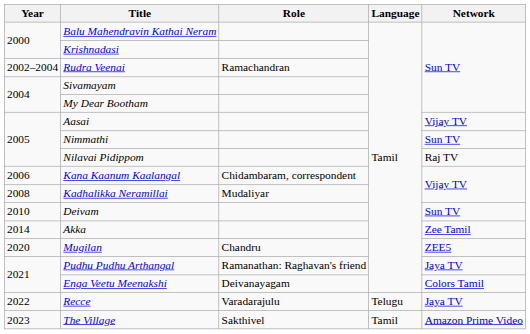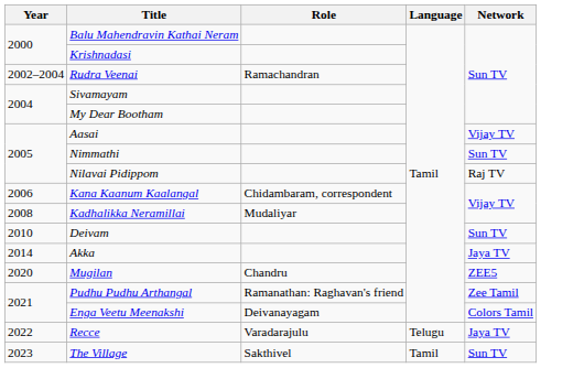 <table class="wikitable sortable">
 <tr>
 <th>Year</th>
 <th>Title</th>
 <th class="unsortable">Role</th>
 <th class="unsortable">Language</th>
 <th class="unsortable">Network</th>
 </tr>
 <tr>
 <td rowspan="2">2000</td>
 <td><em><a href='#'>Balu Mahendravin Kathai Neram</a></em></td>
 <td></td>
 <td rowspan="15">Tamil</td>
 <td rowspan="5"><a href='#'>Sun TV</a></td>
 </tr>
 <tr>
 <td><em><a href='#'>Krishnadasi</a></em></td>
 <td></td>
 </tr>
 <tr>
 <td>2002–2004</td>
 <td><em><a href='#'>Rudra Veenai</a></em></td>
 <td>Ramachandran</td>
 </tr>
 <tr>
 <td rowspan="2">2004</td>
 <td><em>Sivamayam</em></td>
 <td></td>
 </tr>
 <tr>
 <td><em>My Dear Bootham</em></td>
 <td></td>
 </tr>
 <tr>
 <td rowspan="3">2005</td>
 <td><em>Aasai</em></td>
 <td></td>
 <td><a href='#'>Vijay TV</a></td>
 </tr>
 <tr>
 <td><em>Nimmathi</em></td>
 <td></td>
 <td><a href='#'>Sun TV</a></td>
 </tr>
 <tr>
 <td><em>Nilavai Pidippom</em></td>
 <td></td>
 <td>Raj TV</td>
 </tr>
 <tr>
 <td>2006</td>
 <td><em><a href='#'>Kana Kaanum Kaalangal</a></em></td>
 <td>Chidambaram, correspondent</td>
 <td rowspan=2><a href='#'>Vijay TV</a></td>
 </tr>
 <tr>
 <td>2008</td>
 <td><em><a href='#'>Kadhalikka Neramillai</a></em></td>
 <td>Mudaliyar</td>
 </tr>
 <tr>
 <td>2010</td>
 <td><em>Deivam</em></td>
 <td></td>
 <td><a href='#'>Sun TV</a></td>
 </tr>
 <tr>
 <td>2014</td>
 <td><em>Akka</em></td>
 <td></td>
-<td><a href='#'>Zee Tamil</a></td>
+<td><a href='#'>Jaya TV</a></td>
 </tr>
 <tr>
 <td>2020</td>
 <td><em><a href='#'>Mugilan</a></em></td>
 <td>Chandru</td>
 <td><a href='#'>ZEE5</a></td>
 </tr>
 <tr>
 <td rowspan="2">2021</td>
 <td><em><a href='#'>Pudhu Pudhu Arthangal</a></em></td>
 <td>Ramanathan: Raghavan's friend</td>
-<td><a href='#'>Jaya TV</a></td>
+<td><a href='#'>Zee Tamil</a></td>
 </tr>
 <tr>
 <td><em><a href='#'>Enga Veetu Meenakshi</a></em></td>
 <td>Deivanayagam</td>
 <td><a href='#'>Colors Tamil</a></td>
 </tr>
 <tr>
 <td>2022</td>
 <td><a href='#'><em>Recce</em></a></td>
 <td>Varadarajulu</td>
 <td>Telugu</td>
 <td><a href='#'>Jaya TV</a></td>
 </tr>
 <tr>
 <td>2023</td>
 <td><em><a href='#'>The Village</a></em></td>
 <td>Sakthivel</td>
 <td>Tamil</td>
-<td><a href='#'>Amazon Prime Video</a></td>
+<td><a href='#'>Sun TV</a></td>
 </tr>
 </table>
